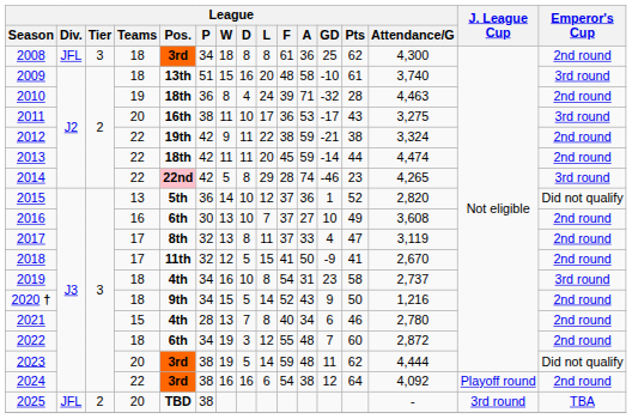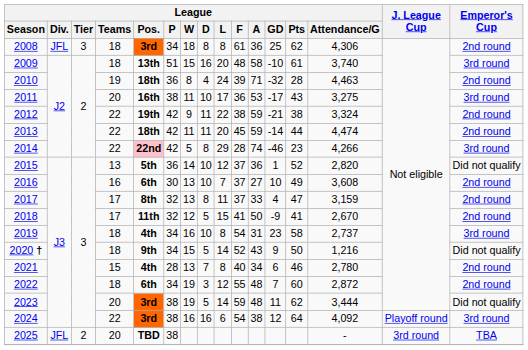 <table class="wikitable" style="text-align:center;">
 <tr>
 <th colspan="14">League</th>
 <th rowspan="2"><a href='#'>J. League <br> Cup</a></th>
 <th rowspan="2"><a href='#'>Emperor's <br> Cup</a></th>
 </tr>
 <tr>
 <th>Season</th>
 <th>Div.</th>
 <th>Tier</th>
 <th>Teams</th>
 <th>Pos.</th>
 <th>P</th>
 <th>W</th>
 <th>D</th>
 <th>L</th>
 <th>F</th>
 <th>A</th>
 <th>GD</th>
 <th>Pts</th>
 <th>Attendance/G</th>
 </tr>
 <tr>
 <td><a href='#'>2008</a></td>
 <td><a href='#'>JFL</a></td>
 <td>3</td>
 <td>18</td>
 <td bgcolor=ff6600><strong>3rd</strong></td>
 <td>34</td>
 <td>18</td>
 <td>8</td>
 <td>8</td>
 <td>61</td>
 <td>36</td>
 <td>25</td>
 <td>62</td>
-<td>4,300</td>
+<td>4,306</td>
 <td rowspan="16">Not eligible</td>
 <td><a href='#'>2nd round</a></td>
 </tr>
 <tr>
 <td><a href='#'>2009</a></td>
 <td rowspan="6"><a href='#'>J2</a></td>
 <td rowspan="6">2</td>
 <td>18</td>
 <td><strong>13th</strong></td>
 <td>51</td>
 <td>15</td>
 <td>16</td>
 <td>20</td>
 <td>48</td>
 <td>58</td>
 <td>-10</td>
 <td>61</td>
 <td>3,740</td>
 <td><a href='#'>3rd round</a></td>
 </tr>
 <tr>
 <td><a href='#'>2010</a></td>
 <td>19</td>
 <td><strong>18th</strong></td>
 <td>36</td>
 <td>8</td>
 <td>4</td>
 <td>24</td>
 <td>39</td>
 <td>71</td>
 <td>-32</td>
 <td>28</td>
 <td>4,463</td>
 <td><a href='#'>2nd round</a></td>
 </tr>
 <tr>
 <td><a href='#'>2011</a></td>
 <td>20</td>
 <td><strong>16th</strong></td>
 <td>38</td>
 <td>11</td>
 <td>10</td>
 <td>17</td>
 <td>36</td>
 <td>53</td>
 <td>-17</td>
 <td>43</td>
 <td>3,275</td>
 <td><a href='#'>3rd round</a></td>
 </tr>
 <tr>
 <td><a href='#'>2012</a></td>
 <td>22</td>
 <td><strong>19th</strong></td>
 <td>42</td>
 <td>9</td>
 <td>11</td>
 <td>22</td>
 <td>38</td>
 <td>59</td>
 <td>-21</td>
 <td>38</td>
 <td>3,324</td>
 <td><a href='#'>2nd round</a></td>
 </tr>
 <tr>
 <td><a href='#'>2013</a></td>
 <td>22</td>
 <td><strong>18th</strong></td>
 <td>42</td>
 <td>11</td>
 <td>11</td>
 <td>20</td>
 <td>45</td>
 <td>59</td>
 <td>-14</td>
 <td>44</td>
 <td>4,474</td>
 <td><a href='#'>2nd round</a></td>
 </tr>
 <tr>
 <td><a href='#'>2014</a></td>
 <td>22</td>
 <td bgcolor=pink><strong>22nd</strong></td>
 <td>42</td>
 <td>5</td>
 <td>8</td>
 <td>29</td>
 <td>28</td>
 <td>74</td>
 <td>-46</td>
 <td>23</td>
-<td>4,265</td>
+<td>4,266</td>
 <td><a href='#'>3rd round</a></td>
 </tr>
 <tr>
 <td><a href='#'>2015</a></td>
 <td rowspan="10"><a href='#'>J3</a></td>
 <td rowspan="10">3</td>
 <td>13</td>
 <td><strong>5th</strong></td>
 <td>36</td>
 <td>14</td>
 <td>10</td>
 <td>12</td>
 <td>37</td>
 <td>36</td>
 <td>1</td>
 <td>52</td>
 <td>2,820</td>
 <td>Did not qualify</td>
 </tr>
 <tr>
 <td><a href='#'>2016</a></td>
 <td>16</td>
 <td><strong>6th</strong></td>
 <td>30</td>
 <td>13</td>
 <td>10</td>
 <td>7</td>
 <td>37</td>
 <td>27</td>
 <td>10</td>
 <td>49</td>
 <td>3,608</td>
 <td><a href='#'>2nd round</a></td>
 </tr>
 <tr>
 <td><a href='#'>2017</a></td>
 <td>17</td>
 <td><strong>8th</strong></td>
 <td>32</td>
 <td>13</td>
 <td>8</td>
 <td>11</td>
 <td>37</td>
 <td>33</td>
 <td>4</td>
 <td>47</td>
-<td>3,119</td>
+<td>3,159</td>
 <td><a href='#'>2nd round</a></td>
 </tr>
 <tr>
 <td><a href='#'>2018</a></td>
 <td>17</td>
 <td><strong>11th</strong></td>
 <td>32</td>
 <td>12</td>
 <td>5</td>
 <td>15</td>
 <td>41</td>
 <td>50</td>
 <td>-9</td>
 <td>41</td>
 <td>2,670</td>
 <td><a href='#'>2nd round</a></td>
 </tr>
 <tr>
 <td><a href='#'>2019</a></td>
 <td>18</td>
 <td><strong>4th</strong></td>
 <td>34</td>
 <td>16</td>
 <td>10</td>
 <td>8</td>
 <td>54</td>
 <td>31</td>
 <td>23</td>
 <td>58</td>
 <td>2,737</td>
 <td><a href='#'>3rd round</a></td>
 </tr>
 <tr>
 <td><a href='#'>2020</a> <strong>†</strong></td>
 <td>18</td>
 <td><strong>9th</strong></td>
 <td>34</td>
 <td>15</td>
 <td>5</td>
 <td>14</td>
 <td>52</td>
 <td>43</td>
 <td>9</td>
 <td>50</td>
 <td>1,216</td>
-<td><a href='#'>2nd round</a></td>
+<td>Did not qualify</td>
 </tr>
 <tr>
 <td><a href='#'>2021</a></td>
 <td>15</td>
 <td><strong>4th</strong></td>
 <td>28</td>
 <td>13</td>
 <td>7</td>
 <td>8</td>
 <td>40</td>
 <td>34</td>
 <td>6</td>
 <td>46</td>
 <td>2,780</td>
 <td><a href='#'>2nd round</a></td>
 </tr>
 <tr>
 <td><a href='#'>2022</a></td>
 <td>18</td>
 <td><strong>6th</strong></td>
 <td>34</td>
 <td>19</td>
 <td>3</td>
 <td>12</td>
 <td>55</td>
 <td>48</td>
 <td>7</td>
 <td>60</td>
 <td>2,872</td>
 <td><a href='#'>2nd round</a></td>
 </tr>
 <tr>
 <td><a href='#'>2023</a></td>
 <td>20</td>
 <td bgcolor=ff6600><strong>3rd</strong></td>
 <td>38</td>
 <td>19</td>
 <td>5</td>
 <td>14</td>
 <td>59</td>
 <td>48</td>
 <td>11</td>
 <td>62</td>
-<td>4,444</td>
+<td>3,444</td>
 <td>Did not qualify</td>
 </tr>
 <tr>
 <td><a href='#'>2024</a></td>
 <td>22</td>
 <td bgcolor=ff6600><strong>3rd</strong></td>
 <td>38</td>
 <td>16</td>
 <td>16</td>
 <td>6</td>
 <td>54</td>
 <td>38</td>
 <td>12</td>
 <td>64</td>
 <td>4,092</td>
 <td><a href='#'>Playoff round</a></td>
-<td><a href='#'>2nd round</a></td>
+<td><a href='#'>3rd round</a></td>
 </tr>
 <tr>
 <td><a href='#'>2025</a></td>
 <td><a href='#'>JFL</a></td>
 <td>2</td>
 <td>20</td>
 <td><strong>TBD</strong></td>
 <td>38</td>
 <td></td>
 <td></td>
 <td></td>
 <td></td>
 <td></td>
 <td></td>
 <td></td>
 <td>-</td>
 <td><a href='#'>3rd round</a></td>
 <td><a href='#'>TBA</a></td>
 </tr>
 <tr>
 </tr>
 </table>
